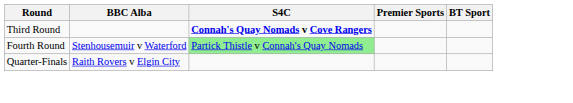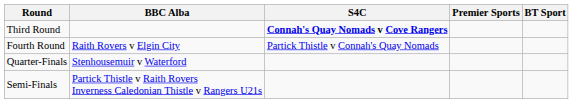 <table class="wikitable">
 <tr>
 <th>Round</th>
 <th>BBC Alba</th>
 <th>S4C</th>
 <th>Premier Sports</th>
 <th>BT Sport</th>
 </tr>
 <tr>
 <td>Third Round</td>
 <td></td>
 <td><strong><a href='#'>Connah's Quay Nomads</a> v <a href='#'>Cove Rangers</a></strong></td>
 <td></td>
 <td></td>
 </tr>
 <tr>
 <td>Fourth Round</td>
-<td><a href='#'>Stenhousemuir</a> v <a href='#'>Waterford</a></td>
-<td style="background: lightgreen;"><a href='#'>Partick Thistle</a> v <a href='#'>Connah's Quay Nomads</a></td>
+<td><a href='#'>Raith Rovers</a> v <a href='#'>Elgin City</a></td>
+<td><a href='#'>Partick Thistle</a> v <a href='#'>Connah's Quay Nomads</a></td>
 <td></td>
 <td></td>
 </tr>
 <tr>
 <td>Quarter-Finals</td>
-<td><a href='#'>Raith Rovers</a> v <a href='#'>Elgin City</a></td>
+<td><a href='#'>Stenhousemuir</a> v <a href='#'>Waterford</a></td>
+<td></td>
+<td></td>
+<td></td>
+</tr>
+<tr>
+<td>Semi-Finals</td>
+<td><a href='#'>Partick Thistle</a> v <a href='#'>Raith Rovers</a><br><a href='#'>Inverness Caledonian Thistle</a> v <a href='#'>Rangers U21s</a></td>
 <td></td>
 <td></td>
 <td></td>
 </tr>
 </table>
